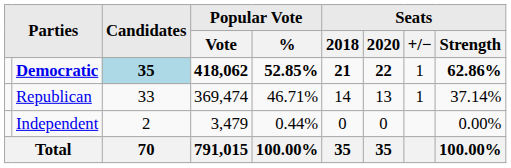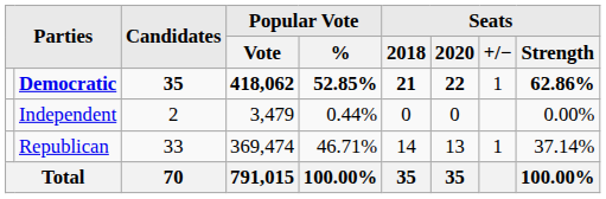 <table class=wikitable>
 <tr>
 <th style="background-color:#E9E9E9" align=center rowspan= 2 colspan=2>Parties</th>
 <th style="background-color:#E9E9E9" align=center rowspan= 2>Candidates</th>
 <th style="background-color:#E9E9E9" align=center colspan=2>Popular Vote</th>
 <th style="background-color:#E9E9E9" align=center colspan=4>Seats</th>
 </tr>
 <tr>
 <th align=center>Vote</th>
 <th align=center>%</th>
 <th align=center>2018</th>
 <th align=center>2020</th>
 <th align=center>+/−</th>
 <th align=center>Strength</th>
 </tr>
 <tr>
 <td></td>
 <td align=left><a href='#'><strong>Democratic</strong></a></td>
-<td align=center style="background: lightblue;"><strong>35</strong></td>
+<td align=center><strong>35</strong></td>
 <td align=right><strong>418,062</strong></td>
 <td align=right><strong>52.85%</strong></td>
 <td align=center><strong>21</strong></td>
 <td align=center><strong>22</strong></td>
 <td align=center>1</td>
 <td align=right><strong>62.86%</strong></td>
+</tr>
+<tr>
+<td></td>
+<td><a href='#'>Independent</a></td>
+<td align=center>2</td>
+<td align=right>3,479</td>
+<td align=right>0.44%</td>
+<td align=center>0</td>
+<td align=center>0</td>
+<td align=center></td>
+<td align=right>0.00%</td>
 </tr>
 <tr>
 <td></td>
 <td align=left><a href='#'>Republican</a></td>
 <td align=center>33</td>
 <td align=right>369,474</td>
 <td align=right>46.71%</td>
 <td align=center>14</td>
 <td align=center>13</td>
 <td align=center>1</td>
 <td align=right>37.14%</td>
 </tr>
 <tr>
-<td></td>
-<td><a href='#'>Independent</a></td>
-<td align=center>2</td>
-<td align=right>3,479</td>
-<td align=right>0.44%</td>
-<td align=center>0</td>
-<td align=center>0</td>
-<td align=center></td>
-<td align=right>0.00%</td>
-</tr>
-<tr>
 <th align=center colspan="2">Total</th>
 <th align=center>70</th>
 <th align=center>791,015</th>
 <th align=center>100.00%</th>
 <th align=center>35</th>
 <th align=center>35</th>
 <th align=center></th>
 <th align=center>100.00%</th>
 </tr>
 </table>
